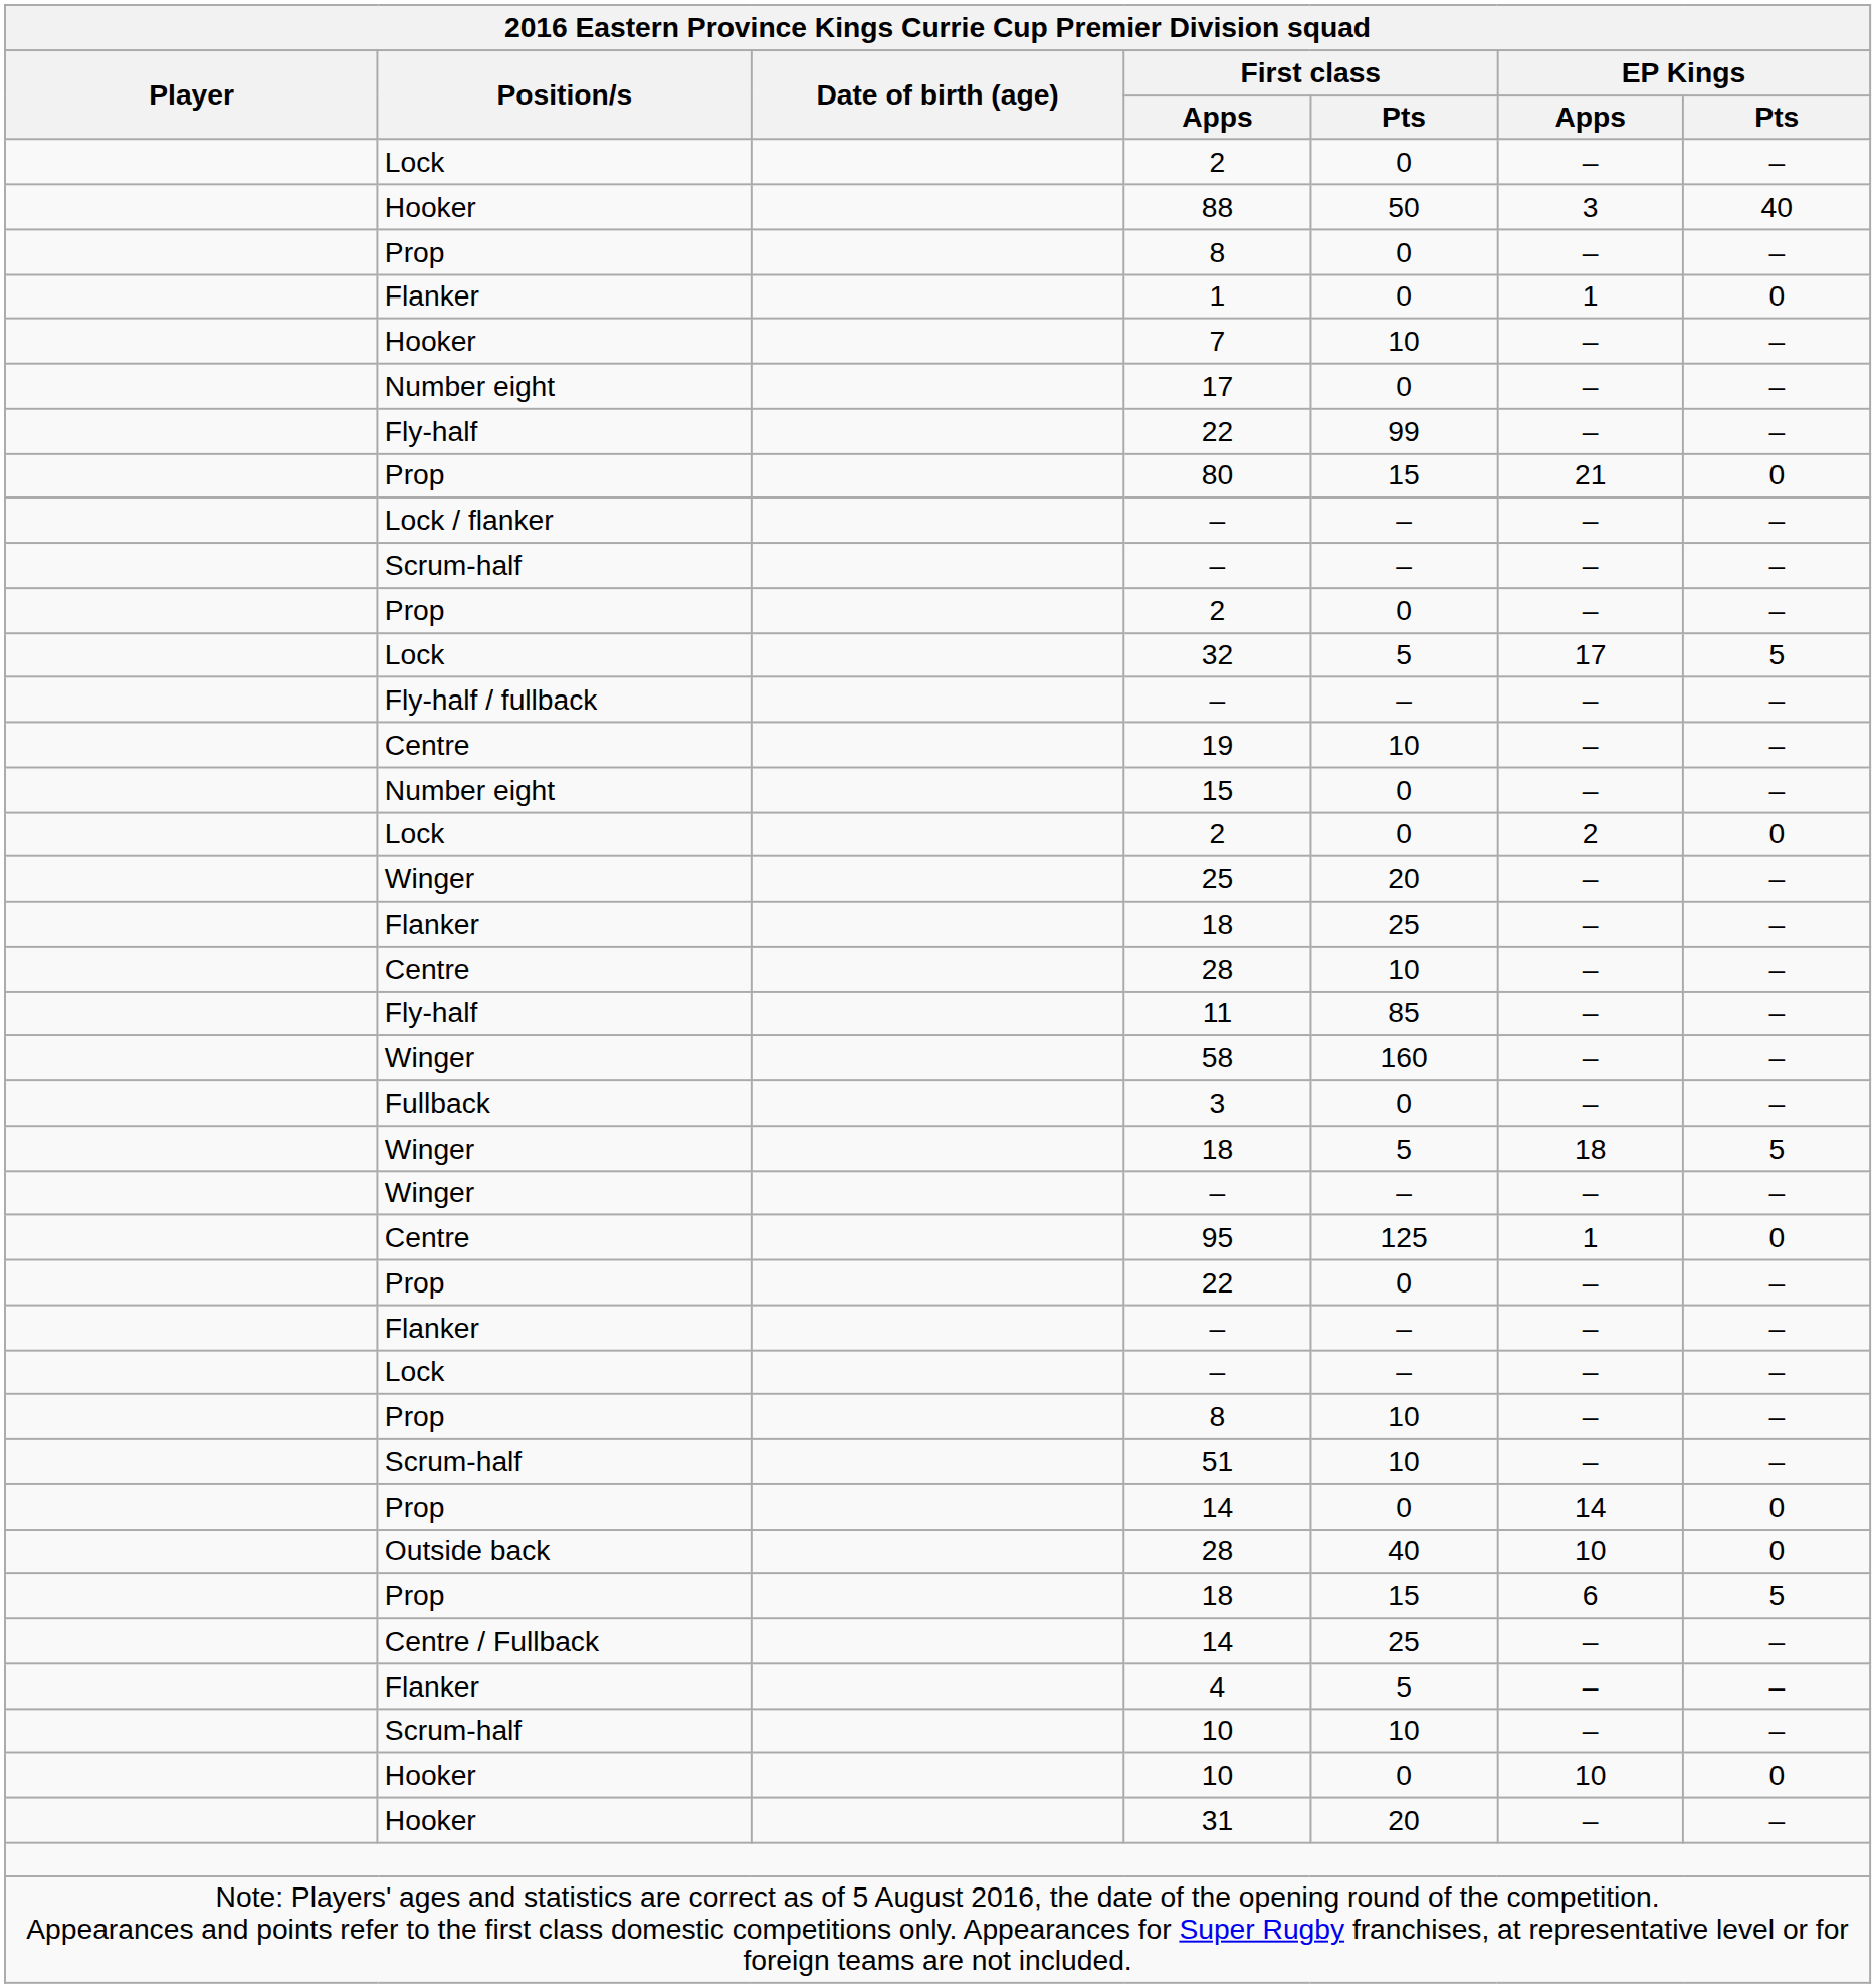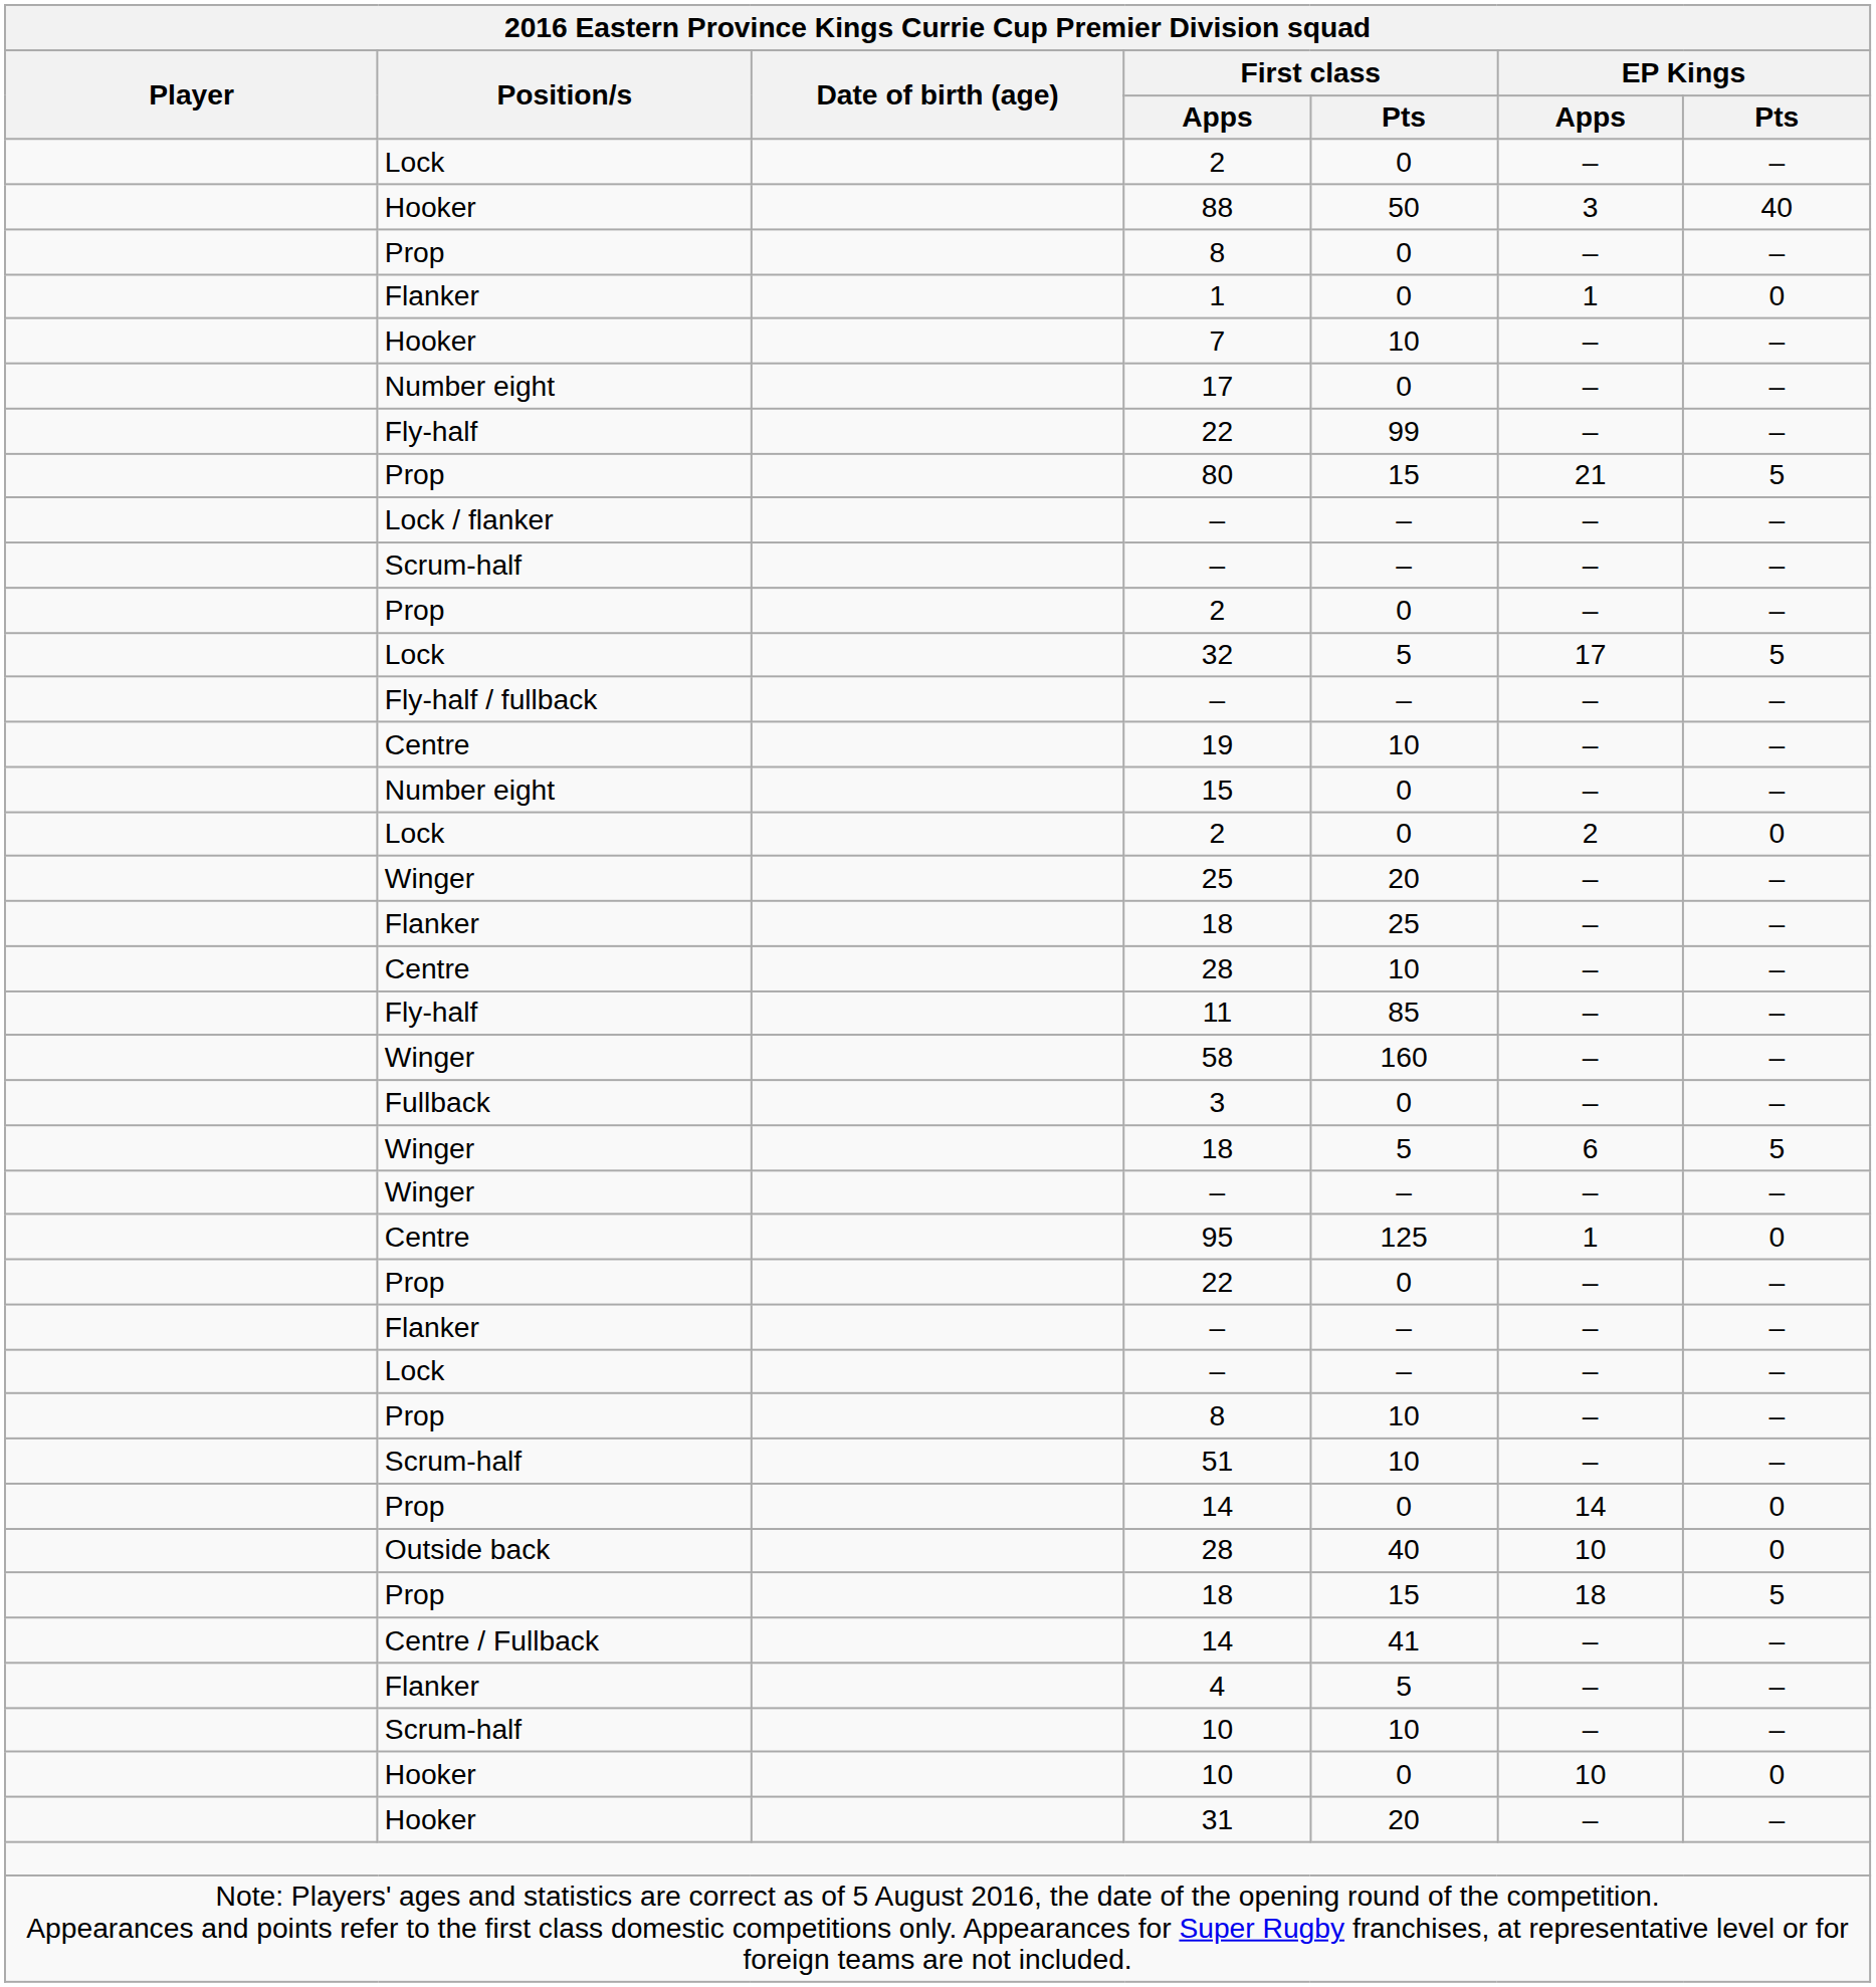 <table class="wikitable sortable" style="text-align:left; font-size:90%; width:75%">
 <tr>
 <th colspan=100%>2016 Eastern Province Kings Currie Cup Premier Division squad</th>
 </tr>
 <tr>
 <th style="width:20%;" rowspan=2>Player</th>
 <th style="width:20%;" rowspan=2>Position/s</th>
 <th style="width:20%;" rowspan=2>Date of birth (age)</th>
 <th colspan=2>First class</th>
 <th colspan=2>EP Kings</th>
 </tr>
 <tr>
 <th style="width:10%;">Apps</th>
 <th style="width:10%;">Pts</th>
 <th style="width:10%;">Apps</th>
 <th style="width:10%;">Pts<br></th>
 </tr>
 <tr>
 <td> </td>
 <td>Lock</td>
 <td></td>
 <td style="text-align:center;">2</td>
 <td style="text-align:center;">0</td>
 <td style="text-align:center;">–</td>
 <td style="text-align:center;">–</td>
 </tr>
 <tr>
 <td> </td>
 <td>Hooker</td>
 <td></td>
 <td style="text-align:center;">88</td>
 <td style="text-align:center;">50</td>
 <td style="text-align:center;">3</td>
 <td style="text-align:center;">40</td>
 </tr>
 <tr>
 <td> </td>
 <td>Prop</td>
 <td></td>
 <td style="text-align:center;">8</td>
 <td style="text-align:center;">0</td>
 <td style="text-align:center;">–</td>
 <td style="text-align:center;">–</td>
 </tr>
 <tr>
 <td> </td>
 <td>Flanker</td>
 <td></td>
 <td style="text-align:center;">1</td>
 <td style="text-align:center;">0</td>
 <td style="text-align:center;">1</td>
 <td style="text-align:center;">0</td>
 </tr>
 <tr>
 <td> </td>
 <td>Hooker</td>
 <td></td>
 <td style="text-align:center;">7</td>
 <td style="text-align:center;">10</td>
 <td style="text-align:center;">–</td>
 <td style="text-align:center;">–</td>
 </tr>
 <tr>
 <td> </td>
 <td>Number eight</td>
 <td></td>
 <td style="text-align:center;">17</td>
 <td style="text-align:center;">0</td>
 <td style="text-align:center;">–</td>
 <td style="text-align:center;">–</td>
 </tr>
 <tr>
 <td> </td>
 <td>Fly-half</td>
 <td></td>
 <td style="text-align:center;">22</td>
 <td style="text-align:center;">99</td>
 <td style="text-align:center;">–</td>
 <td style="text-align:center;">–</td>
 </tr>
 <tr>
 <td> </td>
 <td>Prop</td>
 <td></td>
 <td style="text-align:center;">80</td>
 <td style="text-align:center;">15</td>
 <td style="text-align:center;">21</td>
-<td style="text-align:center;">0</td>
+<td style="text-align:center;">5</td>
 </tr>
 <tr>
 <td> </td>
 <td>Lock / flanker</td>
 <td></td>
 <td style="text-align:center;">–</td>
 <td style="text-align:center;">–</td>
 <td style="text-align:center;">–</td>
 <td style="text-align:center;">–</td>
 </tr>
 <tr>
 <td> </td>
 <td>Scrum-half</td>
 <td></td>
 <td style="text-align:center;">–</td>
 <td style="text-align:center;">–</td>
 <td style="text-align:center;">–</td>
 <td style="text-align:center;">–</td>
 </tr>
 <tr>
 <td> </td>
 <td>Prop</td>
 <td></td>
 <td style="text-align:center;">2</td>
 <td style="text-align:center;">0</td>
 <td style="text-align:center;">–</td>
 <td style="text-align:center;">–</td>
 </tr>
 <tr>
 <td> </td>
 <td>Lock</td>
 <td></td>
 <td style="text-align:center;">32</td>
 <td style="text-align:center;">5</td>
 <td style="text-align:center;">17</td>
 <td style="text-align:center;">5</td>
 </tr>
 <tr>
 <td> </td>
 <td>Fly-half / fullback</td>
 <td></td>
 <td style="text-align:center;">–</td>
 <td style="text-align:center;">–</td>
 <td style="text-align:center;">–</td>
 <td style="text-align:center;">–</td>
 </tr>
 <tr>
 <td> </td>
 <td>Centre</td>
 <td></td>
 <td style="text-align:center;">19</td>
 <td style="text-align:center;">10</td>
 <td style="text-align:center;">–</td>
 <td style="text-align:center;">–</td>
 </tr>
 <tr>
 <td> </td>
 <td>Number eight</td>
 <td></td>
 <td style="text-align:center;">15</td>
 <td style="text-align:center;">0</td>
 <td style="text-align:center;">–</td>
 <td style="text-align:center;">–</td>
 </tr>
 <tr>
 <td> </td>
 <td>Lock</td>
 <td></td>
 <td style="text-align:center;">2</td>
 <td style="text-align:center;">0</td>
 <td style="text-align:center;">2</td>
 <td style="text-align:center;">0</td>
 </tr>
 <tr>
 <td> </td>
 <td>Winger</td>
 <td></td>
 <td style="text-align:center;">25</td>
 <td style="text-align:center;">20</td>
 <td style="text-align:center;">–</td>
 <td style="text-align:center;">–</td>
 </tr>
 <tr>
 <td> </td>
 <td>Flanker</td>
 <td></td>
 <td style="text-align:center;">18</td>
 <td style="text-align:center;">25</td>
 <td style="text-align:center;">–</td>
 <td style="text-align:center;">–</td>
 </tr>
 <tr>
 <td> </td>
 <td>Centre</td>
 <td></td>
 <td style="text-align:center;">28</td>
 <td style="text-align:center;">10</td>
 <td style="text-align:center;">–</td>
 <td style="text-align:center;">–</td>
 </tr>
 <tr>
 <td> </td>
 <td>Fly-half</td>
 <td></td>
 <td style="text-align:center;">11</td>
 <td style="text-align:center;">85</td>
 <td style="text-align:center;">–</td>
 <td style="text-align:center;">–</td>
 </tr>
 <tr>
 <td> </td>
 <td>Winger</td>
 <td></td>
 <td style="text-align:center;">58</td>
 <td style="text-align:center;">160</td>
 <td style="text-align:center;">–</td>
 <td style="text-align:center;">–</td>
 </tr>
 <tr>
 <td> </td>
 <td>Fullback</td>
 <td></td>
 <td style="text-align:center;">3</td>
 <td style="text-align:center;">0</td>
 <td style="text-align:center;">–</td>
 <td style="text-align:center;">–</td>
 </tr>
 <tr>
 <td> </td>
 <td>Winger</td>
 <td></td>
 <td style="text-align:center;">18</td>
 <td style="text-align:center;">5</td>
-<td style="text-align:center;">18</td>
+<td style="text-align:center;">6</td>
 <td style="text-align:center;">5</td>
 </tr>
 <tr>
 <td> </td>
 <td>Winger</td>
 <td></td>
 <td style="text-align:center;">–</td>
 <td style="text-align:center;">–</td>
 <td style="text-align:center;">–</td>
 <td style="text-align:center;">–</td>
 </tr>
 <tr>
 <td> </td>
 <td>Centre</td>
 <td></td>
 <td style="text-align:center;">95</td>
 <td style="text-align:center;">125</td>
 <td style="text-align:center;">1</td>
 <td style="text-align:center;">0</td>
 </tr>
 <tr>
 <td> </td>
 <td>Prop</td>
 <td></td>
 <td style="text-align:center;">22</td>
 <td style="text-align:center;">0</td>
 <td style="text-align:center;">–</td>
 <td style="text-align:center;">–</td>
 </tr>
 <tr>
 <td> </td>
 <td>Flanker</td>
 <td></td>
 <td style="text-align:center;">–</td>
 <td style="text-align:center;">–</td>
 <td style="text-align:center;">–</td>
 <td style="text-align:center;">–</td>
 </tr>
 <tr>
 <td> </td>
 <td>Lock</td>
 <td></td>
 <td style="text-align:center;">–</td>
 <td style="text-align:center;">–</td>
 <td style="text-align:center;">–</td>
 <td style="text-align:center;">–</td>
 </tr>
 <tr>
 <td> </td>
 <td>Prop</td>
 <td></td>
 <td style="text-align:center;">8</td>
 <td style="text-align:center;">10</td>
 <td style="text-align:center;">–</td>
 <td style="text-align:center;">–</td>
 </tr>
 <tr>
 <td> </td>
 <td>Scrum-half</td>
 <td></td>
 <td style="text-align:center;">51</td>
 <td style="text-align:center;">10</td>
 <td style="text-align:center;">–</td>
 <td style="text-align:center;">–</td>
 </tr>
 <tr>
 <td> </td>
 <td>Prop</td>
 <td></td>
 <td style="text-align:center;">14</td>
 <td style="text-align:center;">0</td>
 <td style="text-align:center;">14</td>
 <td style="text-align:center;">0</td>
 </tr>
 <tr>
 <td> </td>
 <td>Outside back</td>
 <td></td>
 <td style="text-align:center;">28</td>
 <td style="text-align:center;">40</td>
 <td style="text-align:center;">10</td>
 <td style="text-align:center;">0</td>
 </tr>
 <tr>
 <td> </td>
 <td>Prop</td>
 <td></td>
 <td style="text-align:center;">18</td>
 <td style="text-align:center;">15</td>
-<td style="text-align:center;">6</td>
+<td style="text-align:center;">18</td>
 <td style="text-align:center;">5</td>
 </tr>
 <tr>
 <td> </td>
 <td>Centre / Fullback</td>
 <td></td>
 <td style="text-align:center;">14</td>
-<td style="text-align:center;">25</td>
+<td style="text-align:center;">41</td>
 <td style="text-align:center;">–</td>
 <td style="text-align:center;">–</td>
 </tr>
 <tr>
 <td> </td>
 <td>Flanker</td>
 <td></td>
 <td style="text-align:center;">4</td>
 <td style="text-align:center;">5</td>
 <td style="text-align:center;">–</td>
 <td style="text-align:center;">–</td>
 </tr>
 <tr>
 <td> </td>
 <td>Scrum-half</td>
 <td></td>
 <td style="text-align:center;">10</td>
 <td style="text-align:center;">10</td>
 <td style="text-align:center;">–</td>
 <td style="text-align:center;">–</td>
 </tr>
 <tr>
 <td> </td>
 <td>Hooker</td>
 <td></td>
 <td style="text-align:center;">10</td>
 <td style="text-align:center;">0</td>
 <td style="text-align:center;">10</td>
 <td style="text-align:center;">0</td>
 </tr>
 <tr>
 <td> </td>
 <td>Hooker</td>
 <td></td>
 <td style="text-align:center;">31</td>
 <td style="text-align:center;">20</td>
 <td style="text-align:center;">–</td>
 <td style="text-align:center;">–</td>
 </tr>
 <tr>
 <td colspan="100%" style="height: 10px;"></td>
 </tr>
 <tr>
 <td colspan="100%" style="text-align:center;">Note: Players' ages and statistics are correct as of 5 August 2016, the date of the opening round of the competition. <br> Appearances and points refer to the first class domestic competitions only. Appearances for <a href='#'>Super Rugby</a> franchises, at representative level or for foreign teams are not included.</td>
 </tr>
 </table>
